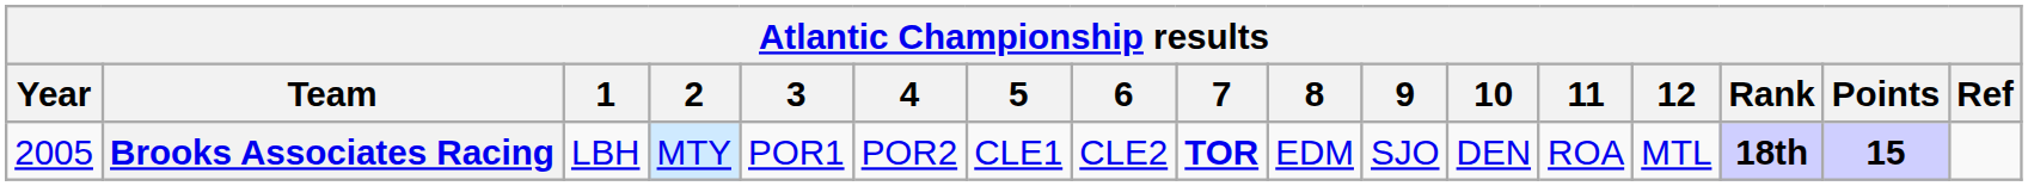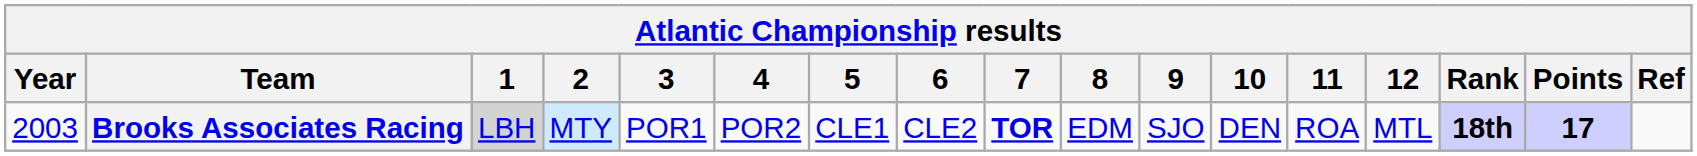 <table class="wikitable collapsible collapsed" style="text-align:center; font-size:80%">
 <tr>
 <th colspan=45><a href='#'>Atlantic Championship</a> results</th>
 </tr>
 <tr>
 <th>Year</th>
 <th>Team</th>
 <th>1</th>
 <th>2</th>
 <th>3</th>
 <th>4</th>
 <th>5</th>
 <th>6</th>
 <th>7</th>
 <th>8</th>
 <th>9</th>
 <th>10</th>
 <th>11</th>
 <th>12</th>
 <th>Rank</th>
 <th>Points</th>
 <th>Ref</th>
 </tr>
 <tr>
-<td><a href='#'>2005</a></td>
+<td><a href='#'>2003</a></td>
 <th><a href='#'>Brooks Associates Racing</a></th>
-<td><a href='#'>LBH</a></td>
+<td style="background: lightgrey;"><a href='#'>LBH</a></td>
 <td style="background:#CFEAFF;"><a href='#'>MTY</a><br></td>
 <td><a href='#'>POR1</a></td>
 <td><a href='#'>POR2</a></td>
 <td><a href='#'>CLE1</a></td>
 <td><a href='#'>CLE2</a></td>
 <td><strong><a href='#'>TOR</a></strong></td>
 <td><a href='#'>EDM</a></td>
 <td><a href='#'>SJO</a></td>
 <td><a href='#'>DEN</a></td>
 <td><a href='#'>ROA</a></td>
 <td><a href='#'>MTL</a></td>
 <td style="background:#CFCFFF;"><strong>18th</strong></td>
-<td style="background:#CFCFFF;"><strong>15</strong></td>
+<td style="background:#CFCFFF;"><strong>17</strong></td>
 <td></td>
 </tr>
 </table>
